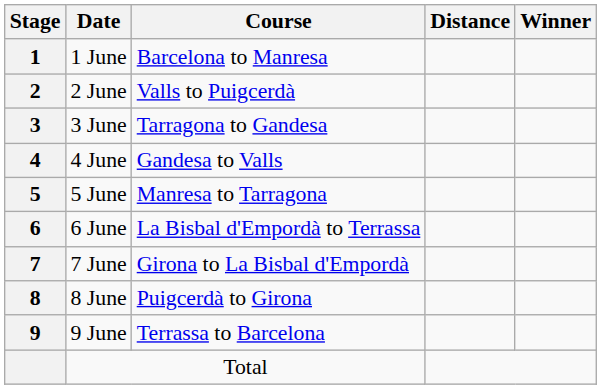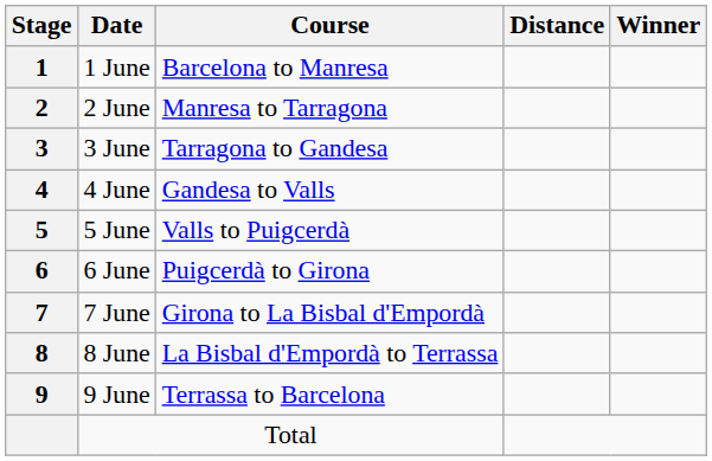 <table class="wikitable">
 <tr>
 <th scope="col">Stage</th>
 <th scope="col">Date</th>
 <th scope="col">Course</th>
 <th scope="col">Distance</th>
 <th scope="col">Winner</th>
 </tr>
 <tr>
 <th scope="row">1</th>
 <td style="text-align:right">1 June</td>
 <td><a href='#'>Barcelona</a> to <a href='#'>Manresa</a></td>
 <td style="text-align:center;"></td>
 <td></td>
 </tr>
 <tr>
 <th scope="row">2</th>
 <td style="text-align:right">2 June</td>
-<td><a href='#'>Valls</a> to <a href='#'>Puigcerdà</a></td>
+<td><a href='#'>Manresa</a> to <a href='#'>Tarragona</a></td>
 <td style="text-align:center;"></td>
 <td></td>
 </tr>
 <tr>
 <th scope="row">3</th>
 <td style="text-align:right">3 June</td>
 <td><a href='#'>Tarragona</a> to <a href='#'>Gandesa</a></td>
 <td style="text-align:center;"></td>
 <td></td>
 </tr>
 <tr>
 <th scope="row">4</th>
 <td style="text-align:right">4 June</td>
 <td><a href='#'>Gandesa</a> to <a href='#'>Valls</a></td>
 <td style="text-align:center;"></td>
 <td></td>
 </tr>
 <tr>
 <th scope="row">5</th>
 <td style="text-align:right">5 June</td>
-<td><a href='#'>Manresa</a> to <a href='#'>Tarragona</a></td>
+<td><a href='#'>Valls</a> to <a href='#'>Puigcerdà</a></td>
 <td style="text-align:center;"></td>
 <td></td>
 </tr>
 <tr>
 <th scope="row">6</th>
 <td style="text-align:right">6 June</td>
-<td><a href='#'>La Bisbal d'Empordà</a> to <a href='#'>Terrassa</a></td>
+<td><a href='#'>Puigcerdà</a> to <a href='#'>Girona</a></td>
 <td style="text-align:center;"></td>
 <td></td>
 </tr>
 <tr>
 <th scope="row">7</th>
 <td style="text-align:right">7 June</td>
 <td><a href='#'>Girona</a> to <a href='#'>La Bisbal d'Empordà</a></td>
 <td style="text-align:center;"></td>
 <td></td>
 </tr>
 <tr>
 <th scope="row">8</th>
 <td style="text-align:right">8 June</td>
-<td><a href='#'>Puigcerdà</a> to <a href='#'>Girona</a></td>
+<td><a href='#'>La Bisbal d'Empordà</a> to <a href='#'>Terrassa</a></td>
 <td style="text-align:center;"></td>
 <td></td>
 </tr>
 <tr>
 <th scope="row">9</th>
 <td style="text-align:right">9 June</td>
 <td><a href='#'>Terrassa</a> to <a href='#'>Barcelona</a></td>
 <td style="text-align:center;"></td>
 <td></td>
 </tr>
 <tr>
 <th scope="row"></th>
 <td colspan="2" style="text-align:center">Total</td>
 <td colspan="5" style="text-align:center"></td>
 </tr>
 </table>
